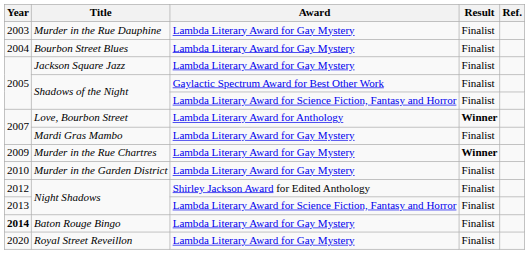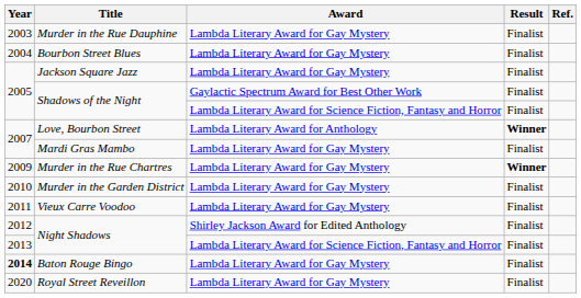 <table class="wikitable sortable">
 <tr>
 <th>Year</th>
 <th>Title</th>
 <th>Award</th>
 <th>Result</th>
 <th>Ref.</th>
 </tr>
 <tr>
 <td>2003</td>
 <td><em>Murder in the Rue Dauphine</em></td>
 <td rowspan="1"><a href='#'>Lambda Literary Award for Gay Mystery</a></td>
 <td rowspan="1">Finalist</td>
 <td></td>
 </tr>
 <tr>
 <td>2004</td>
 <td><em>Bourbon Street Blues</em></td>
 <td rowspan="1"><a href='#'>Lambda Literary Award for Gay Mystery</a></td>
 <td rowspan="1">Finalist</td>
 <td></td>
 </tr>
 <tr>
 <td rowspan="3">2005</td>
 <td><em>Jackson Square Jazz</em></td>
 <td rowspan="1"><a href='#'>Lambda Literary Award for Gay Mystery</a></td>
 <td rowspan="1">Finalist</td>
 <td></td>
 </tr>
 <tr>
 <td rowspan="2"><em>Shadows of the Night</em></td>
 <td><a href='#'>Gaylactic Spectrum Award for Best Other Work</a></td>
 <td>Finalist</td>
 <td></td>
 </tr>
 <tr>
 <td><a href='#'>Lambda Literary Award for Science Fiction, Fantasy and Horror</a></td>
 <td>Finalist</td>
 <td></td>
 </tr>
 <tr>
 <td rowspan="2">2007</td>
 <td><em>Love, Bourbon Street</em></td>
 <td><a href='#'>Lambda Literary Award for Anthology</a></td>
 <td><strong>Winner</strong></td>
 <td></td>
 </tr>
 <tr>
 <td><em>Mardi Gras Mambo</em></td>
 <td rowspan="1"><a href='#'>Lambda Literary Award for Gay Mystery</a></td>
 <td rowspan="1">Finalist</td>
 <td></td>
 </tr>
 <tr>
 <td>2009</td>
 <td><em>Murder in the Rue Chartres</em></td>
 <td rowspan="1"><a href='#'>Lambda Literary Award for Gay Mystery</a></td>
 <td><strong>Winner</strong></td>
 <td></td>
 </tr>
 <tr>
 <td>2010</td>
 <td><em>Murder in the Garden District</em></td>
 <td rowspan="1"><a href='#'>Lambda Literary Award for Gay Mystery</a></td>
 <td rowspan="1">Finalist</td>
 <td></td>
 </tr>
 <tr>
+<td>2011</td>
+<td><em>Vieux Carre Voodoo</em></td>
+<td rowspan="1"><a href='#'>Lambda Literary Award for Gay Mystery</a></td>
+<td rowspan="1">Finalist</td>
+<td></td>
+</tr>
+<tr>
 <td>2012</td>
 <td rowspan="2"><em>Night Shadows</em></td>
 <td><a href='#'>Shirley Jackson Award</a> for Edited Anthology</td>
 <td>Finalist</td>
 <td></td>
 </tr>
 <tr>
 <td>2013</td>
 <td><a href='#'>Lambda Literary Award for Science Fiction, Fantasy and Horror</a></td>
 <td>Finalist</td>
 <td></td>
 </tr>
 <tr>
 <td><strong>2014</strong></td>
 <td><em>Baton Rouge Bingo</em></td>
 <td rowspan="1"><a href='#'>Lambda Literary Award for Gay Mystery</a></td>
 <td rowspan="1">Finalist</td>
 <td></td>
 </tr>
 <tr>
 <td>2020</td>
 <td><em>Royal Street Reveillon</em></td>
 <td rowspan="1"><a href='#'>Lambda Literary Award for Gay Mystery</a></td>
 <td rowspan="1">Finalist</td>
 <td></td>
 </tr>
 </table>
